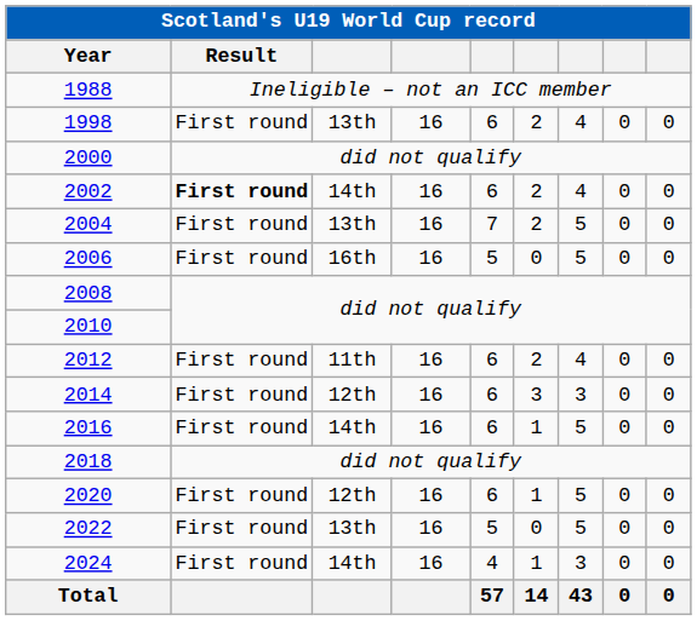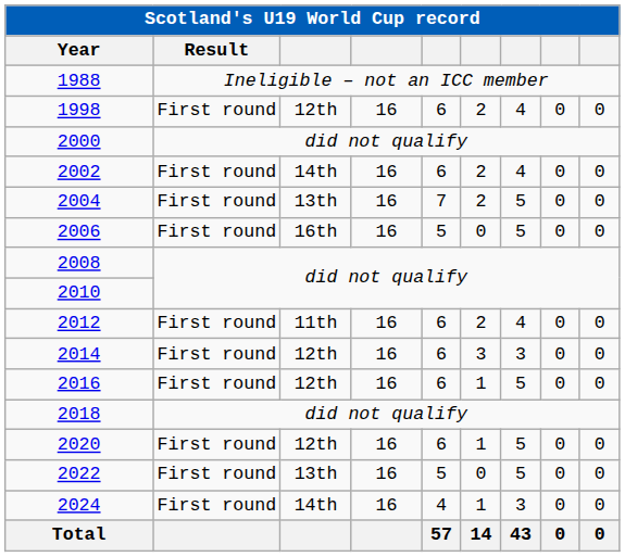 <table class="wikitable" style="font-size:90%; text-align:center;">
 <tr>
 <th style="color:white; background:#005EB8;" colspan=9>Scotland's U19 World Cup record</th>
 </tr>
 <tr>
 <th width="90">Year</th>
 <th>Result</th>
 <th width="40"></th>
 <th width="40"></th>
 <th width="20"></th>
 <th width="20"></th>
 <th width="20"></th>
 <th width="20"></th>
 <th width="20"></th>
 </tr>
 <tr>
 <td> <a href='#'>1988</a></td>
 <td colspan=8><em>Ineligible – not an ICC member</em></td>
 </tr>
 <tr>
 <td> <a href='#'>1998</a></td>
 <td>First round</td>
-<td>13th</td>
+<td>12th</td>
 <td>16</td>
 <td>6</td>
 <td>2</td>
 <td>4</td>
 <td>0</td>
 <td>0</td>
 </tr>
 <tr>
 <td> <a href='#'>2000</a></td>
 <td colspan=8><em>did not qualify</em></td>
 </tr>
 <tr>
 <td> <a href='#'>2002</a></td>
-<td><strong>First round</strong></td>
+<td>First round</td>
 <td>14th</td>
 <td>16</td>
 <td>6</td>
 <td>2</td>
 <td>4</td>
 <td>0</td>
 <td>0</td>
 </tr>
 <tr>
 <td> <a href='#'>2004</a></td>
 <td>First round</td>
 <td>13th</td>
 <td>16</td>
 <td>7</td>
 <td>2</td>
 <td>5</td>
 <td>0</td>
 <td>0</td>
 </tr>
 <tr>
 <td> <a href='#'>2006</a></td>
 <td>First round</td>
 <td>16th</td>
 <td>16</td>
 <td>5</td>
 <td>0</td>
 <td>5</td>
 <td>0</td>
 <td>0</td>
 </tr>
 <tr>
 <td> <a href='#'>2008</a></td>
 <td colspan=8 rowspan=2><em>did not qualify</em></td>
 </tr>
 <tr>
 <td> <a href='#'>2010</a></td>
 </tr>
 <tr>
 <td> <a href='#'>2012</a></td>
 <td>First round</td>
 <td>11th</td>
 <td>16</td>
 <td>6</td>
 <td>2</td>
 <td>4</td>
 <td>0</td>
 <td>0</td>
 </tr>
 <tr>
 <td> <a href='#'>2014</a></td>
 <td>First round</td>
 <td>12th</td>
 <td>16</td>
 <td>6</td>
 <td>3</td>
 <td>3</td>
 <td>0</td>
 <td>0</td>
 </tr>
 <tr>
 <td> <a href='#'>2016</a></td>
 <td>First round</td>
-<td>14th</td>
+<td>12th</td>
 <td>16</td>
 <td>6</td>
 <td>1</td>
 <td>5</td>
 <td>0</td>
 <td>0</td>
 </tr>
 <tr>
 <td> <a href='#'>2018</a></td>
 <td colspan=8><em>did not qualify</em></td>
 </tr>
 <tr>
 <td> <a href='#'>2020</a></td>
 <td>First round</td>
 <td>12th</td>
 <td>16</td>
 <td>6</td>
 <td>1</td>
 <td>5</td>
 <td>0</td>
 <td>0</td>
 </tr>
 <tr>
 <td> <a href='#'>2022</a></td>
 <td>First round</td>
 <td>13th</td>
 <td>16</td>
 <td>5</td>
 <td>0</td>
 <td>5</td>
 <td>0</td>
 <td>0</td>
 </tr>
 <tr>
 <td> <a href='#'>2024</a></td>
 <td>First round</td>
 <td>14th</td>
 <td>16</td>
 <td>4</td>
 <td>1</td>
 <td>3</td>
 <td>0</td>
 <td>0</td>
 </tr>
 <tr>
 <th>Total</th>
 <th></th>
 <th></th>
 <th></th>
 <th>57</th>
 <th>14</th>
 <th>43</th>
 <th>0</th>
 <th>0</th>
 </tr>
 </table>
